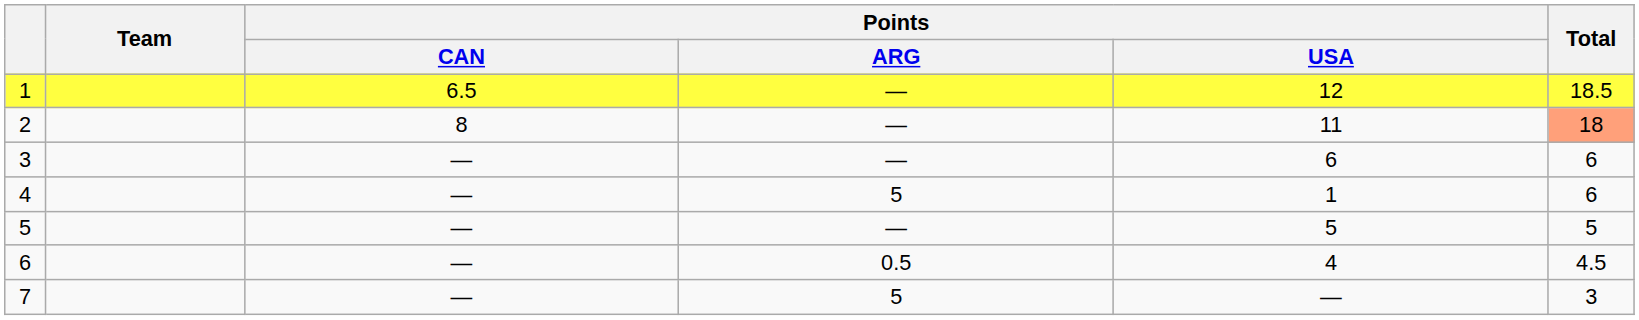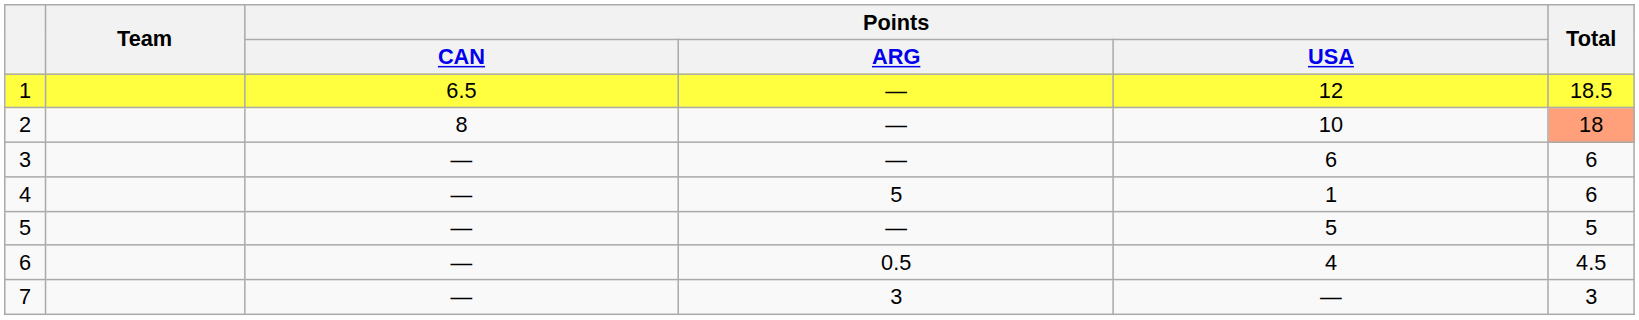 <table class="wikitable" style="font-size: 90%; text-align:center; table-layout:fixed; width:75em">
 <tr>
 <th rowspan=2 width=20></th>
 <th rowspan=2 width=125>Team</th>
 <th colspan=3>Points</th>
 <th rowspan=2 width=50>Total</th>
 </tr>
 <tr valign="top">
 <th><a href='#'>CAN</a><br></th>
 <th><a href='#'>ARG</a><br></th>
 <th><a href='#'>USA</a><br></th>
 </tr>
 <tr bgcolor=#FFFF40>
 <td align=center>1</td>
 <td></td>
 <td align=center>6.5</td>
 <td align=center>—</td>
 <td align=center>12</td>
 <td align=center>18.5</td>
 </tr>
 <tr>
 <td align=center>2</td>
 <td></td>
 <td align=center>8</td>
 <td align=center>—</td>
-<td align=center>11</td>
+<td align=center>10</td>
 <td align=center style="background: lightsalmon;">18</td>
 </tr>
 <tr>
 <td align=center>3</td>
 <td></td>
 <td align=center>—</td>
 <td align=center>—</td>
 <td align=center>6</td>
 <td align=center>6</td>
 </tr>
 <tr>
 <td align=center>4</td>
 <td></td>
 <td align=center>—</td>
 <td align=center>5</td>
 <td align=center>1</td>
 <td align=center>6</td>
 </tr>
 <tr>
 <td align=center>5</td>
 <td></td>
 <td align=center>—</td>
 <td align=center>—</td>
 <td align=center>5</td>
 <td align=center>5</td>
 </tr>
 <tr>
 <td align=center>6</td>
 <td></td>
 <td align=center>—</td>
 <td align=center>0.5</td>
 <td align=center>4</td>
 <td align=center>4.5</td>
 </tr>
 <tr>
 <td align=center>7</td>
 <td></td>
 <td align=center>—</td>
-<td align=center>5</td>
+<td align=center>3</td>
 <td align=center>—</td>
 <td align=center>3</td>
 </tr>
 </table>
